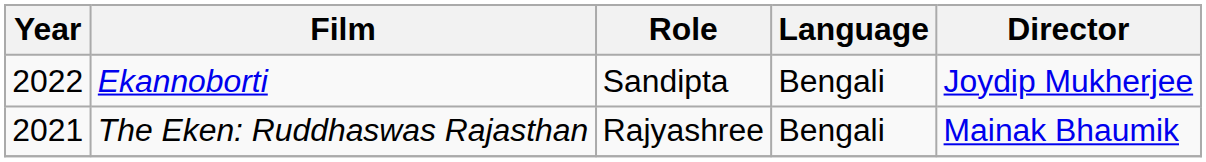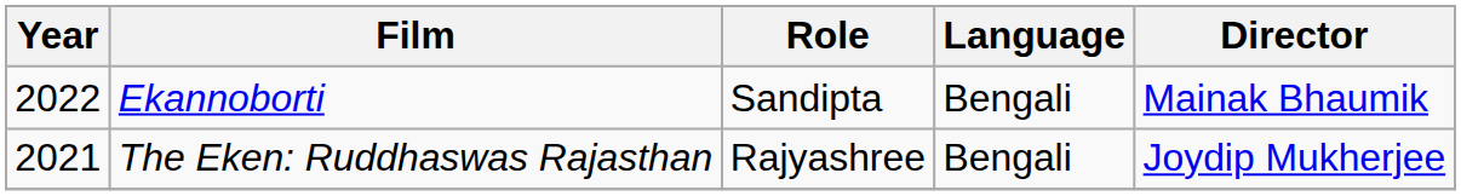 <table class="wikitable">
 <tr>
 <th>Year</th>
 <th>Film</th>
 <th>Role</th>
 <th>Language</th>
 <th>Director</th>
 </tr>
 <tr>
 <td>2022</td>
 <td><em><a href='#'>Ekannoborti</a></em></td>
 <td>Sandipta</td>
 <td>Bengali</td>
-<td><a href='#'>Joydip Mukherjee</a></td>
+<td><a href='#'>Mainak Bhaumik</a></td>
 </tr>
 <tr>
 <td>2021</td>
 <td><em>The Eken: Ruddhaswas Rajasthan</em></td>
 <td>Rajyashree</td>
 <td>Bengali</td>
-<td><a href='#'>Mainak Bhaumik</a></td>
+<td><a href='#'>Joydip Mukherjee</a></td>
 </tr>
 <tr>
 </tr>
 </table>
